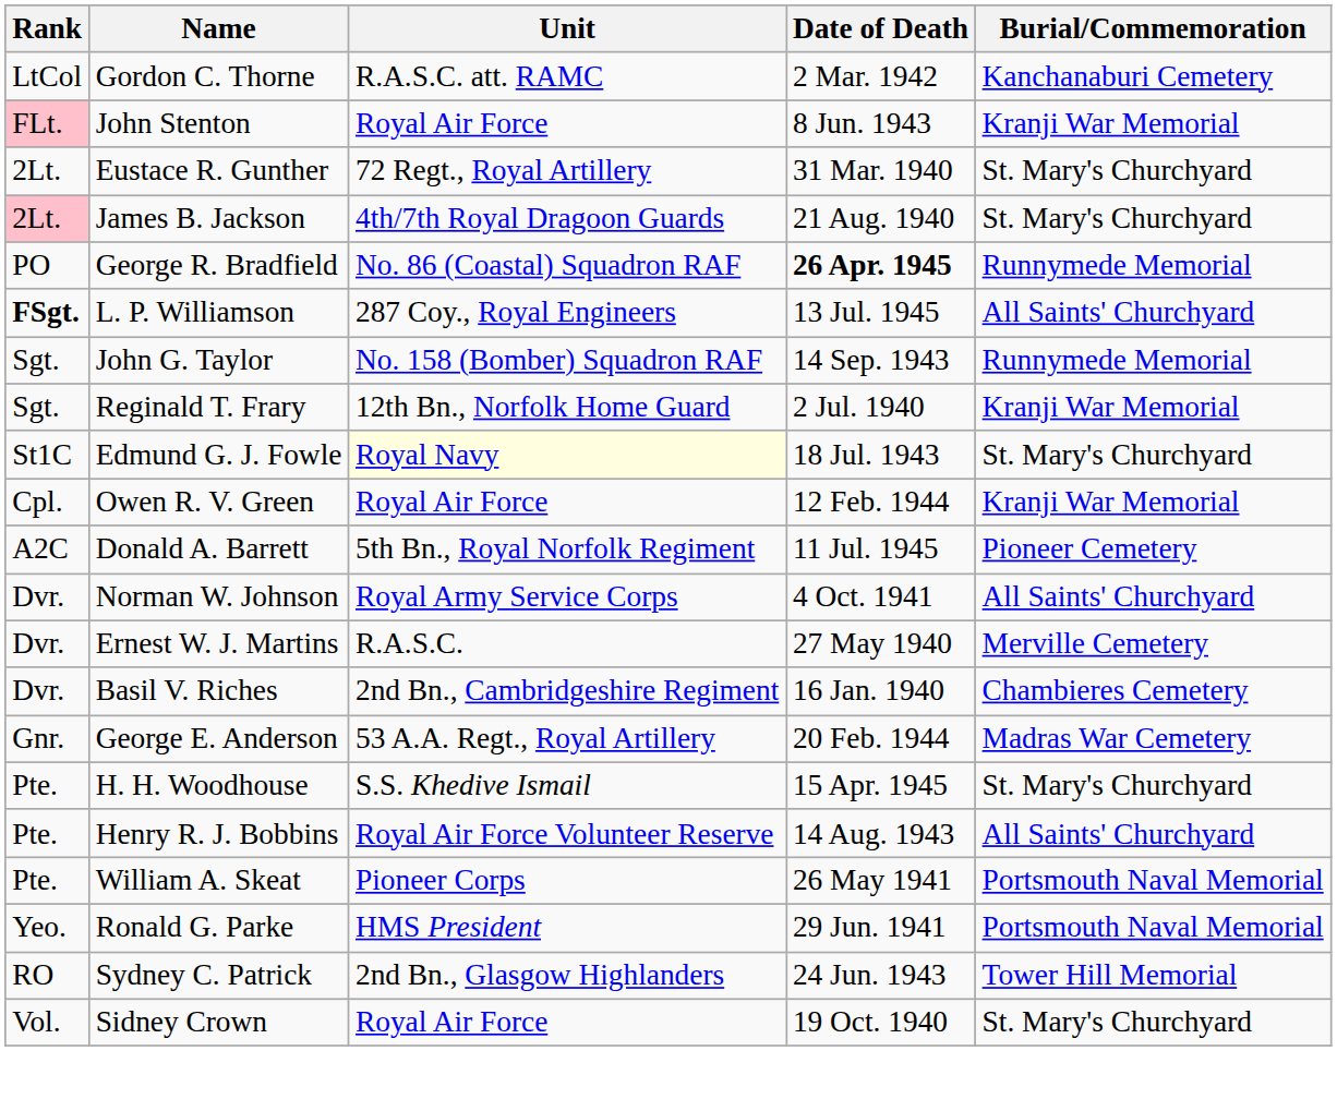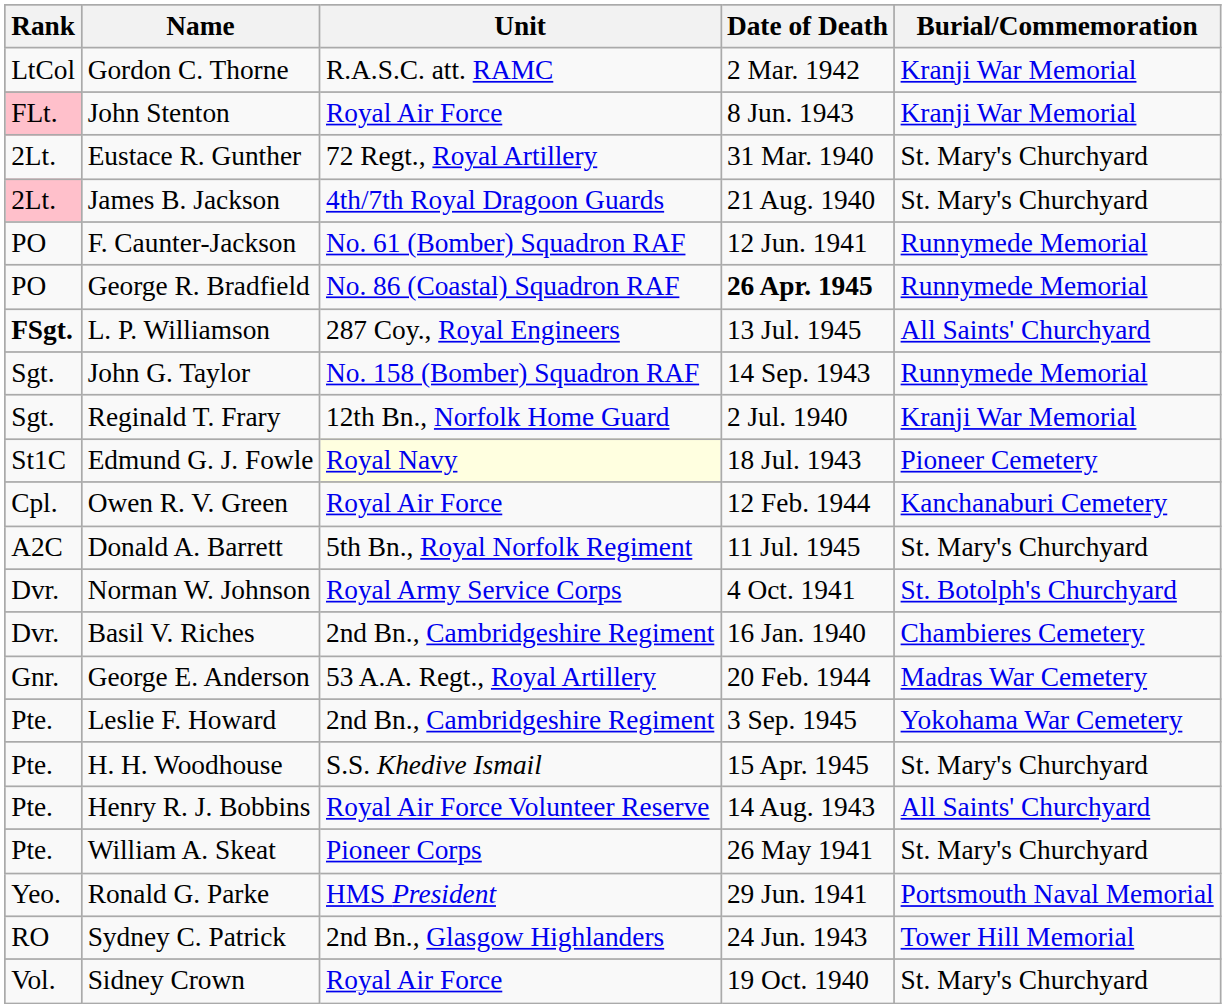 <table class="wikitable">
 <tr>
 <th>Rank</th>
 <th>Name</th>
 <th>Unit</th>
 <th>Date of Death</th>
 <th>Burial/Commemoration</th>
 </tr>
 <tr>
 <td>LtCol</td>
 <td>Gordon C. Thorne</td>
 <td>R.A.S.C. att. <a href='#'>RAMC</a></td>
 <td>2 Mar. 1942</td>
-<td><a href='#'>Kanchanaburi Cemetery</a></td>
+<td><a href='#'>Kranji War Memorial</a></td>
 </tr>
 <tr>
 <td style="background: pink;">FLt.</td>
 <td>John Stenton</td>
 <td><a href='#'>Royal Air Force</a></td>
 <td>8 Jun. 1943</td>
 <td><a href='#'>Kranji War Memorial</a></td>
 </tr>
 <tr>
 <td>2Lt.</td>
 <td>Eustace R. Gunther</td>
 <td>72 Regt., <a href='#'>Royal Artillery</a></td>
 <td>31 Mar. 1940</td>
 <td>St. Mary's Churchyard</td>
 </tr>
 <tr>
 <td style="background: pink;">2Lt.</td>
 <td>James B. Jackson</td>
 <td><a href='#'>4th/7th Royal Dragoon Guards</a></td>
 <td>21 Aug. 1940</td>
 <td>St. Mary's Churchyard</td>
+</tr>
+<tr>
+<td>PO</td>
+<td>F. Caunter-Jackson</td>
+<td><a href='#'>No. 61 (Bomber) Squadron RAF</a></td>
+<td>12 Jun. 1941</td>
+<td><a href='#'>Runnymede Memorial</a></td>
 </tr>
 <tr>
 <td>PO</td>
 <td>George R. Bradfield</td>
 <td><a href='#'>No. 86 (Coastal) Squadron RAF</a></td>
 <td><strong>26 Apr. 1945</strong></td>
 <td><a href='#'>Runnymede Memorial</a></td>
 </tr>
 <tr>
 <td><strong>FSgt.</strong></td>
 <td>L. P. Williamson</td>
 <td>287 Coy., <a href='#'>Royal Engineers</a></td>
 <td>13 Jul. 1945</td>
 <td><a href='#'>All Saints' Churchyard</a></td>
 </tr>
 <tr>
 <td>Sgt.</td>
 <td>John G. Taylor</td>
 <td><a href='#'>No. 158 (Bomber) Squadron RAF</a></td>
 <td>14 Sep. 1943</td>
 <td><a href='#'>Runnymede Memorial</a></td>
 </tr>
 <tr>
 <td>Sgt.</td>
 <td>Reginald T. Frary</td>
 <td>12th Bn., <a href='#'>Norfolk Home Guard</a></td>
 <td>2 Jul. 1940</td>
 <td><a href='#'>Kranji War Memorial</a></td>
 </tr>
 <tr>
 <td>St1C</td>
 <td>Edmund G. J. Fowle</td>
 <td style="background: lightyellow;"><a href='#'>Royal Navy</a></td>
 <td>18 Jul. 1943</td>
-<td>St. Mary's Churchyard</td>
+<td><a href='#'>Pioneer Cemetery</a></td>
 </tr>
 <tr>
 <td>Cpl.</td>
 <td>Owen R. V. Green</td>
 <td><a href='#'>Royal Air Force</a></td>
 <td>12 Feb. 1944</td>
-<td><a href='#'>Kranji War Memorial</a></td>
+<td><a href='#'>Kanchanaburi Cemetery</a></td>
 </tr>
 <tr>
 <td>A2C</td>
 <td>Donald A. Barrett</td>
 <td>5th Bn., <a href='#'>Royal Norfolk Regiment</a></td>
 <td>11 Jul. 1945</td>
-<td><a href='#'>Pioneer Cemetery</a></td>
+<td>St. Mary's Churchyard</td>
 </tr>
 <tr>
 <td>Dvr.</td>
 <td>Norman W. Johnson</td>
 <td><a href='#'>Royal Army Service Corps</a></td>
 <td>4 Oct. 1941</td>
-<td><a href='#'>All Saints' Churchyard</a></td>
-</tr>
-<tr>
-<td>Dvr.</td>
-<td>Ernest W. J. Martins</td>
-<td>R.A.S.C.</td>
-<td>27 May 1940</td>
-<td><a href='#'>Merville Cemetery</a></td>
+<td><a href='#'>St. Botolph's Churchyard</a></td>
 </tr>
 <tr>
 <td>Dvr.</td>
 <td>Basil V. Riches</td>
 <td>2nd Bn., <a href='#'>Cambridgeshire Regiment</a></td>
 <td>16 Jan. 1940</td>
 <td><a href='#'>Chambieres Cemetery</a></td>
 </tr>
 <tr>
 <td>Gnr.</td>
 <td>George E. Anderson</td>
 <td>53 A.A. Regt., <a href='#'>Royal Artillery</a></td>
 <td>20 Feb. 1944</td>
 <td><a href='#'>Madras War Cemetery</a></td>
+</tr>
+<tr>
+<td>Pte.</td>
+<td>Leslie F. Howard</td>
+<td>2nd Bn., <a href='#'>Cambridgeshire Regiment</a></td>
+<td>3 Sep. 1945</td>
+<td><a href='#'>Yokohama War Cemetery</a></td>
 </tr>
 <tr>
 <td>Pte.</td>
 <td>H. H. Woodhouse</td>
 <td>S.S. <em>Khedive Ismail</em></td>
 <td>15 Apr. 1945</td>
 <td>St. Mary's Churchyard</td>
 </tr>
 <tr>
 <td>Pte.</td>
 <td>Henry R. J. Bobbins</td>
 <td><a href='#'>Royal Air Force Volunteer Reserve</a></td>
 <td>14 Aug. 1943</td>
 <td><a href='#'>All Saints' Churchyard</a></td>
 </tr>
 <tr>
 <td>Pte.</td>
 <td>William A. Skeat</td>
 <td><a href='#'>Pioneer Corps</a></td>
 <td>26 May 1941</td>
-<td><a href='#'>Portsmouth Naval Memorial</a></td>
+<td>St. Mary's Churchyard</td>
 </tr>
 <tr>
 <td>Yeo.</td>
 <td>Ronald G. Parke</td>
 <td><a href='#'>HMS <em>President</em></a></td>
 <td>29 Jun. 1941</td>
 <td><a href='#'>Portsmouth Naval Memorial</a></td>
 </tr>
 <tr>
 <td>RO</td>
 <td>Sydney C. Patrick</td>
 <td>2nd Bn., <a href='#'>Glasgow Highlanders</a></td>
 <td>24 Jun. 1943</td>
 <td><a href='#'>Tower Hill Memorial</a></td>
 </tr>
 <tr>
 <td>Vol.</td>
 <td>Sidney Crown</td>
 <td><a href='#'>Royal Air Force</a></td>
 <td>19 Oct. 1940</td>
 <td>St. Mary's Churchyard</td>
 </tr>
 </table>
